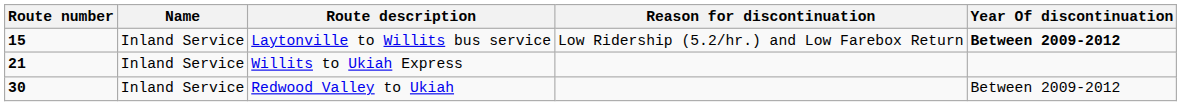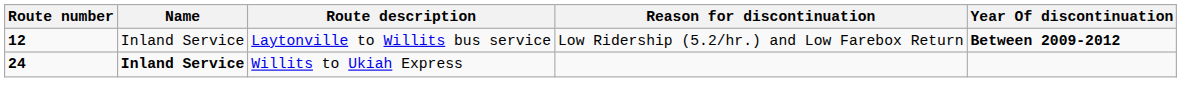 <table class="wikitable">
 <tr>
 <th>Route number</th>
 <th>Name</th>
 <th>Route description</th>
 <th>Reason for discontinuation</th>
 <th>Year Of discontinuation</th>
 </tr>
 <tr>
-<td><strong>15</strong></td>
+<td><strong>12</strong></td>
 <td>Inland Service</td>
 <td><a href='#'>Laytonville</a> to <a href='#'>Willits</a> bus service</td>
 <td>Low Ridership (5.2/hr.) and Low Farebox Return</td>
 <td><strong>Between 2009-2012</strong></td>
 </tr>
 <tr>
-<td><strong>21</strong></td>
-<td>Inland Service</td>
+<td><strong>24</strong></td>
+<td><strong>Inland Service</strong></td>
 <td><a href='#'>Willits</a> to <a href='#'>Ukiah</a> Express</td>
 <td></td>
 <td></td>
 </tr>
-<tr>
-<td><strong>30</strong></td>
-<td>Inland Service</td>
-<td><a href='#'>Redwood Valley</a> to <a href='#'>Ukiah</a></td>
-<td></td>
-<td>Between 2009-2012</td>
-</tr>
 </table>
